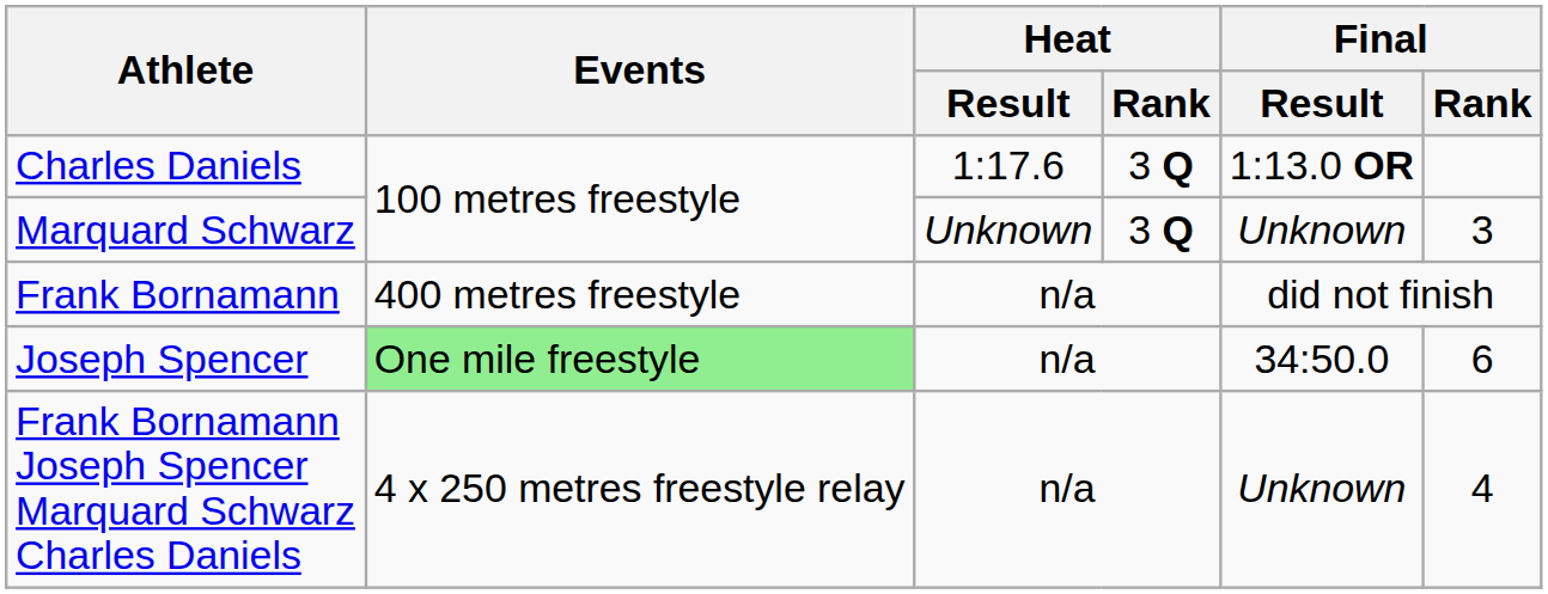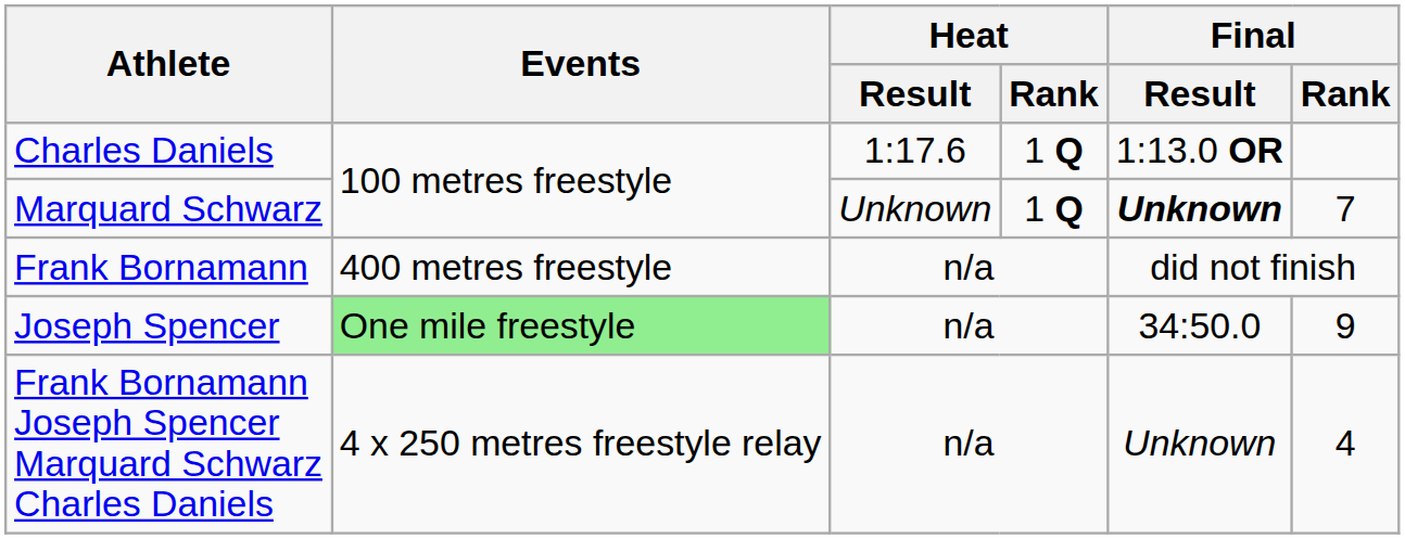 <table class=wikitable style="font-size:90%">
 <tr>
 <th rowspan="2">Athlete</th>
 <th rowspan="2">Events</th>
 <th colspan="2">Heat</th>
 <th colspan="2">Final</th>
 </tr>
 <tr>
 <th>Result</th>
 <th>Rank</th>
 <th>Result</th>
 <th>Rank</th>
 </tr>
 <tr>
 <td><a href='#'>Charles Daniels</a></td>
 <td rowspan=2>100 metres freestyle</td>
 <td align="center">1:17.6</td>
-<td align="center">3 <strong>Q</strong></td>
+<td align="center">1 <strong>Q</strong></td>
 <td align="center">1:13.0 <strong>OR</strong></td>
 <td align="center"></td>
 </tr>
 <tr>
 <td><a href='#'>Marquard Schwarz</a></td>
 <td align="center"><em>Unknown</em></td>
-<td align="center">3 <strong>Q</strong></td>
-<td align="center"><em>Unknown</em></td>
-<td align="center">3</td>
+<td align="center">1 <strong>Q</strong></td>
+<td align="center"><strong><em>Unknown</em></strong></td>
+<td align="center">7</td>
 </tr>
 <tr>
 <td><a href='#'>Frank Bornamann</a></td>
 <td>400 metres freestyle</td>
 <td align="center" colspan=2>n/a</td>
 <td align="center" colspan=2>did not finish</td>
 </tr>
 <tr>
 <td><a href='#'>Joseph Spencer</a></td>
 <td style="background: lightgreen;">One mile freestyle</td>
 <td align="center" colspan=2>n/a</td>
 <td align="center">34:50.0</td>
-<td align="center">6</td>
+<td align="center">9</td>
 </tr>
 <tr>
 <td><a href='#'>Frank Bornamann</a><br><a href='#'>Joseph Spencer</a><br><a href='#'>Marquard Schwarz</a><br><a href='#'>Charles Daniels</a></td>
 <td>4 x 250 metres freestyle relay</td>
 <td align="center" colspan=2>n/a</td>
 <td align="center"><em>Unknown</em></td>
 <td align="center">4</td>
 </tr>
 </table>
